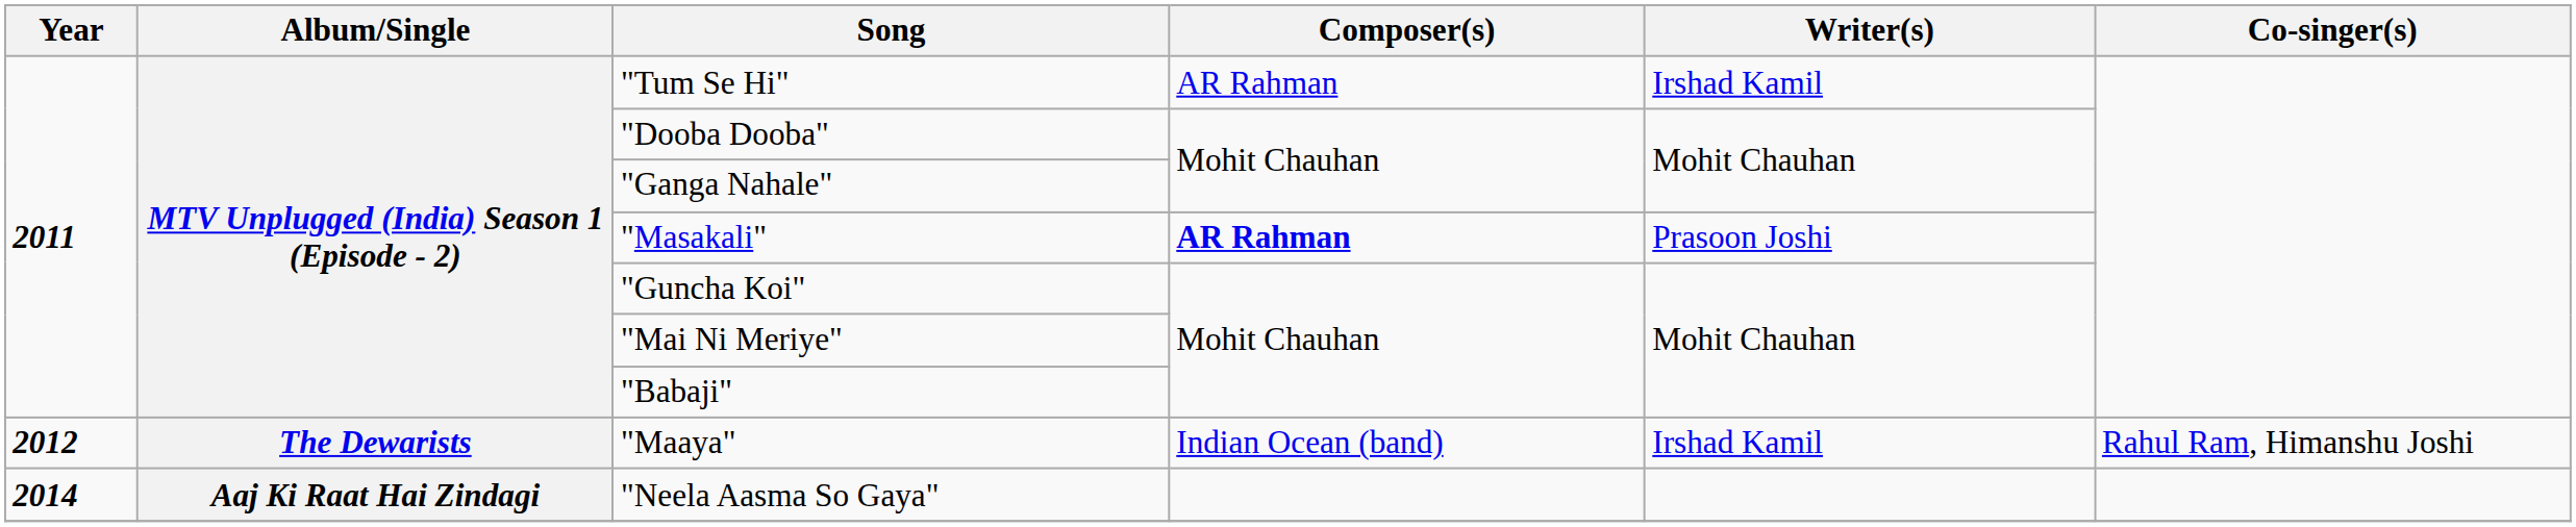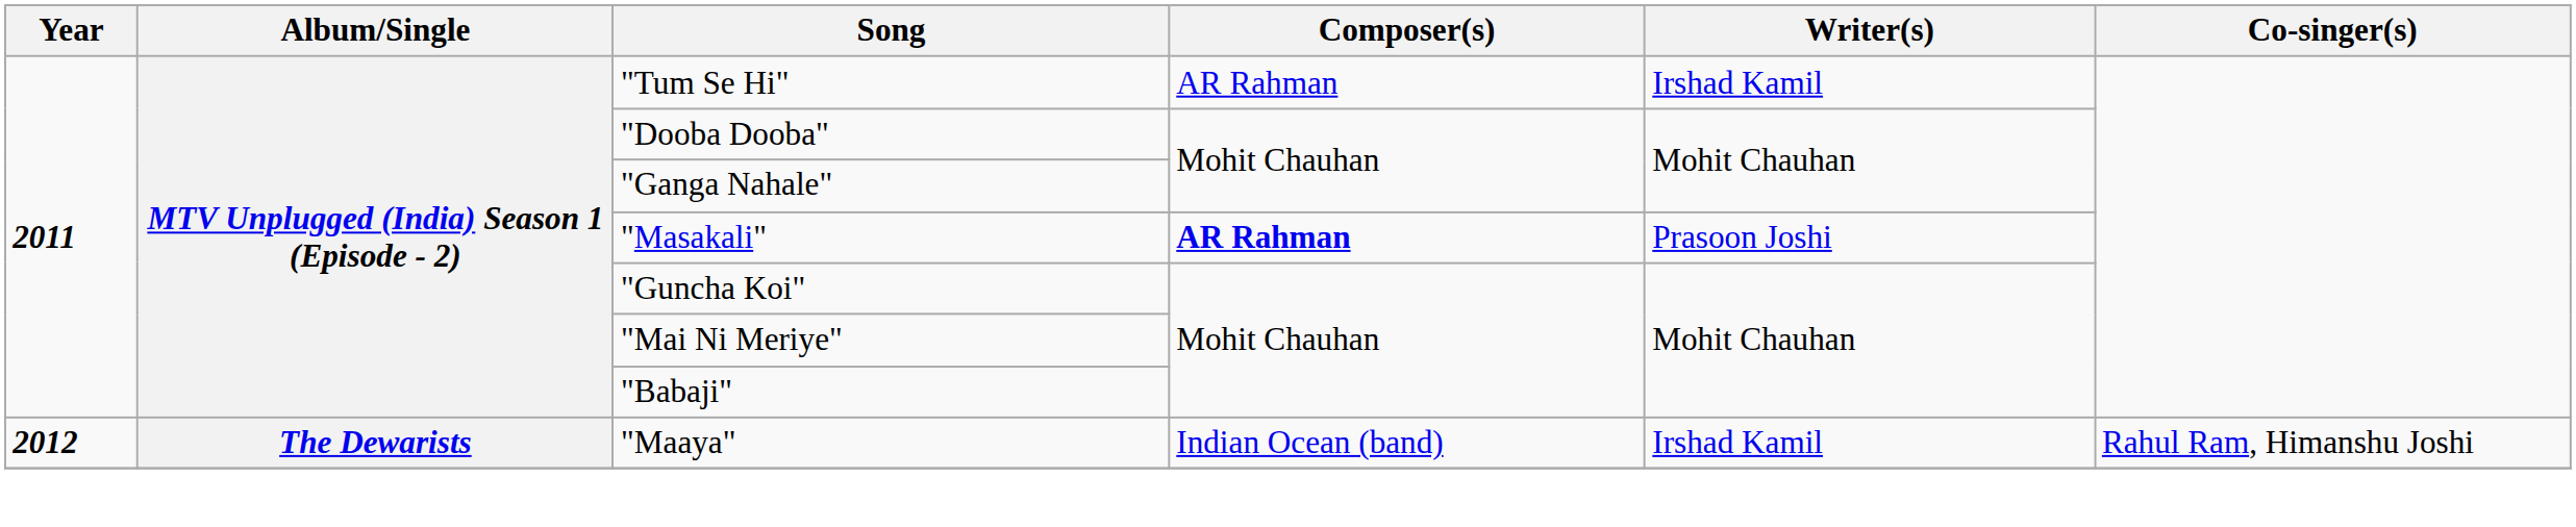 <table class="wikitable plainrowheaders" width="100%">
 <tr>
 <th scope="col" width=5%>Year</th>
 <th scope="col" width=18%>Album/Single</th>
 <th scope="col" width=21%>Song</th>
 <th scope="col" width=18%>Composer(s)</th>
 <th scope="col" width=17%>Writer(s)</th>
 <th scope="col" width=18%>Co-singer(s)</th>
 </tr>
 <tr>
 <td rowspan="7"><strong><em>2011</em></strong></td>
 <th scope="row" rowspan="7"><strong><em><a href='#'>MTV Unplugged (India)</a> Season 1 (Episode - 2)</em></strong></th>
 <td>"Tum Se Hi"</td>
 <td rowspan=""><a href='#'>AR Rahman</a></td>
 <td rowspan=""><a href='#'>Irshad Kamil</a></td>
 <td rowspan="7"></td>
 </tr>
 <tr>
 <td>"Dooba Dooba"</td>
 <td rowspan="2">Mohit Chauhan</td>
 <td rowspan="2">Mohit Chauhan</td>
 </tr>
 <tr>
 <td>"Ganga Nahale"</td>
 </tr>
 <tr>
 <td>"<a href='#'>Masakali</a>"</td>
 <td rowspan=""><strong><a href='#'>AR Rahman</a></strong></td>
 <td rowspan=""><a href='#'>Prasoon Joshi</a></td>
 </tr>
 <tr>
 <td>"Guncha Koi"</td>
 <td rowspan="3">Mohit Chauhan</td>
 <td rowspan="3">Mohit Chauhan</td>
 </tr>
 <tr>
 <td>"Mai Ni Meriye"</td>
 </tr>
 <tr>
 <td>"Babaji"</td>
 </tr>
 <tr>
 <td rowspan="1"><strong><em>2012</em></strong></td>
 <th scope="row" rowspan="1"><strong><em><a href='#'>The Dewarists</a></em></strong></th>
 <td>"Maaya"</td>
 <td rowspan="1"><a href='#'>Indian Ocean (band)</a></td>
 <td rowspan=""><a href='#'>Irshad Kamil</a></td>
 <td><a href='#'>Rahul Ram</a>, Himanshu Joshi</td>
 </tr>
 <tr>
-<td rowspan="1"><strong><em>2014</em></strong></td>
-<th scope="row" rowspan="1"><strong><em>Aaj Ki Raat Hai Zindagi</em></strong></th>
-<td>"Neela Aasma So Gaya"</td>
-<td rowspan="1"></td>
-<td rowspan="1"></td>
-<td></td>
-</tr>
-<tr>
 </tr>
 </table>
